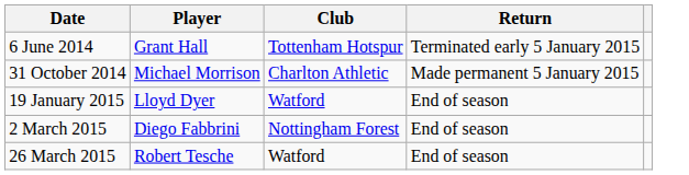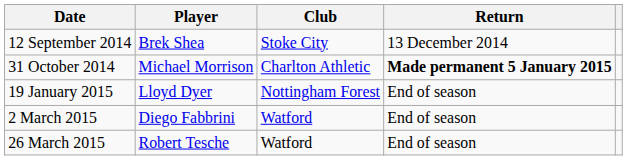 <table class="wikitable" style="text-align: left">
 <tr>
 <th>Date</th>
 <th>Player</th>
 <th>Club</th>
 <th>Return</th>
 <th></th>
 </tr>
 <tr>
-<td>6 June 2014</td>
-<td><a href='#'>Grant Hall</a></td>
-<td><a href='#'>Tottenham Hotspur</a></td>
-<td>Terminated early 5 January 2015</td>
+<td>12 September 2014</td>
+<td><a href='#'>Brek Shea</a></td>
+<td><a href='#'>Stoke City</a></td>
+<td>13 December 2014</td>
 <td style=text-align:center></td>
 </tr>
 <tr>
 <td>31 October 2014</td>
 <td><a href='#'>Michael Morrison</a></td>
 <td><a href='#'>Charlton Athletic</a></td>
-<td>Made permanent 5 January 2015</td>
+<td><strong>Made permanent 5 January 2015</strong></td>
 <td style=text-align:center></td>
 </tr>
 <tr>
 <td>19 January 2015</td>
 <td><a href='#'>Lloyd Dyer</a></td>
-<td><a href='#'>Watford</a></td>
+<td><a href='#'>Nottingham Forest</a></td>
 <td>End of season</td>
 <td style=text-align:center></td>
 </tr>
 <tr>
 <td>2 March 2015</td>
 <td><a href='#'>Diego Fabbrini</a></td>
-<td><a href='#'>Nottingham Forest</a></td>
+<td><a href='#'>Watford</a></td>
 <td>End of season</td>
 <td style=text-align:center></td>
 </tr>
 <tr>
 <td>26 March 2015</td>
 <td><a href='#'>Robert Tesche</a></td>
 <td>Watford</td>
 <td>End of season</td>
 <td style=text-align:center></td>
 </tr>
 </table>
